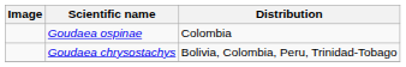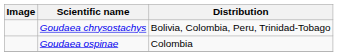 <table class="wikitable">
 <tr>
 <th>Image</th>
 <th>Scientific name</th>
 <th>Distribution</th>
 </tr>
 <tr>
 <td></td>
+<td><em><a href='#'>Goudaea chrysostachys</a></em> </td>
+<td>Bolivia, Colombia, Peru, Trinidad-Tobago</td>
+</tr>
+<tr>
+<td></td>
 <td><em><a href='#'>Goudaea ospinae</a></em> </td>
 <td>Colombia</td>
 </tr>
 <tr>
-<td></td>
-<td><em><a href='#'>Goudaea chrysostachys</a></em> </td>
-<td>Bolivia, Colombia, Peru, Trinidad-Tobago</td>
-</tr>
-<tr>
 </tr>
 </table>
